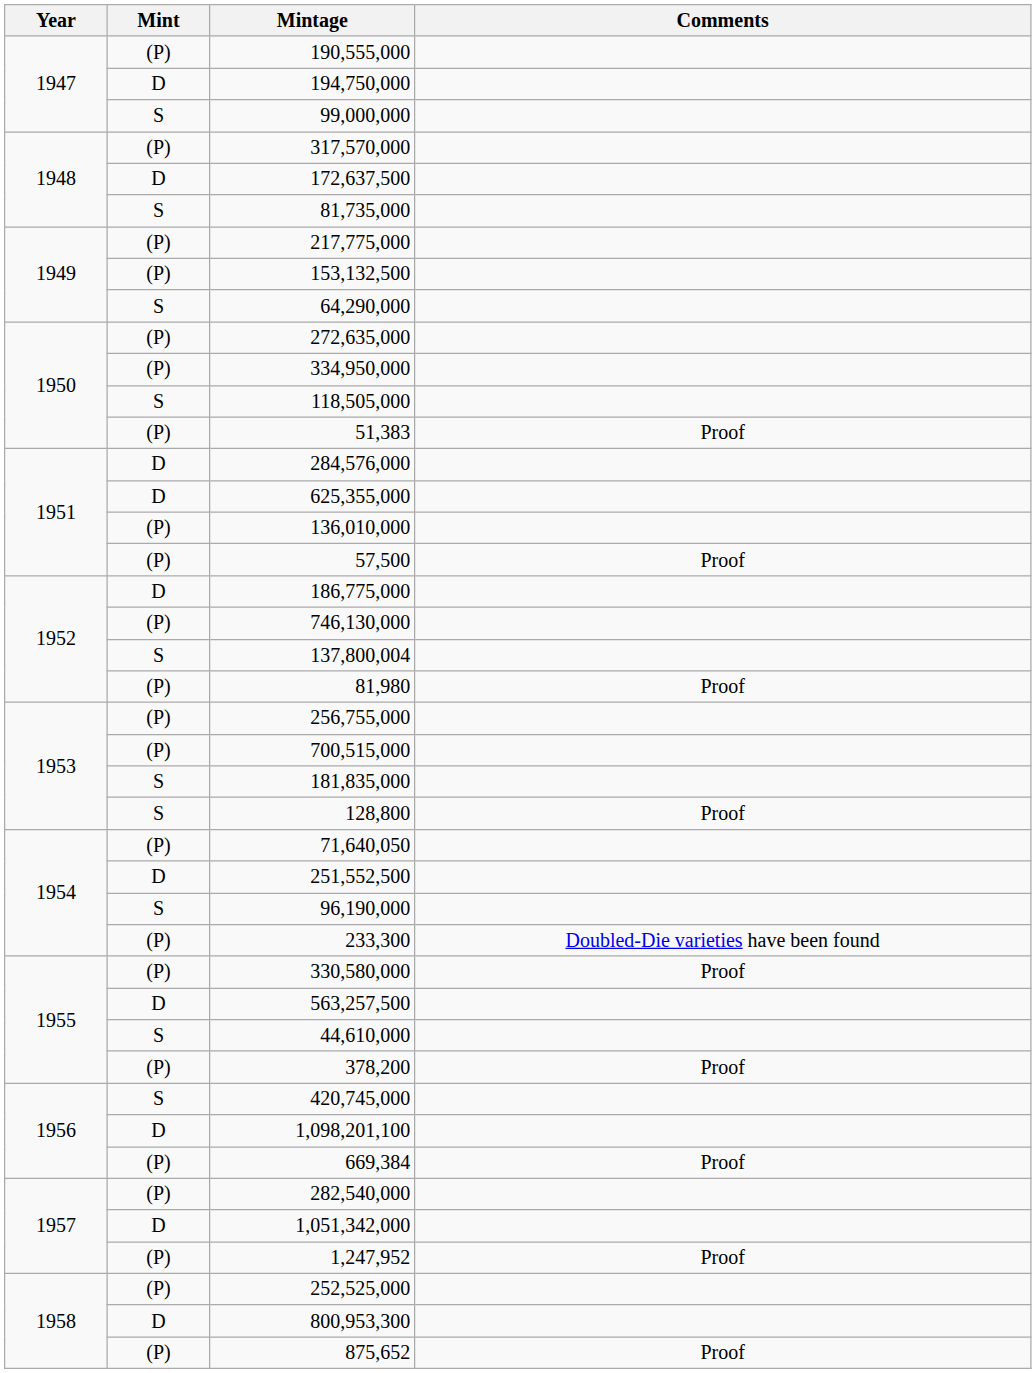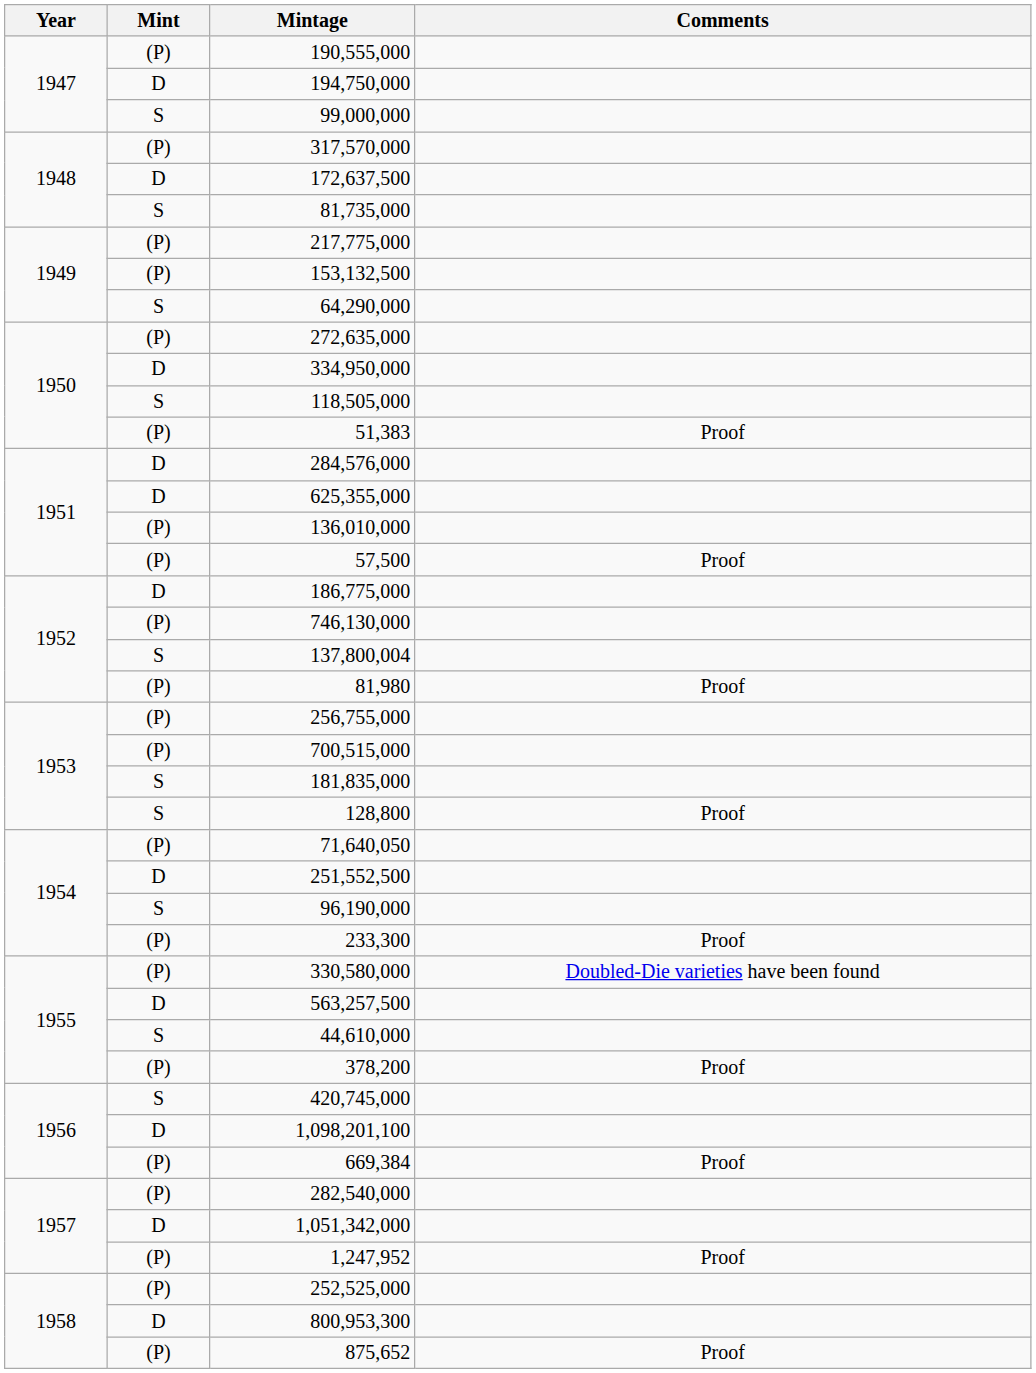 <table class="wikitable sortable" style="min-width:65%; text-align:center;">
 <tr>
 <th width="10%">Year</th>
 <th width="10%">Mint</th>
 <th width="20%">Mintage</th>
 <th width="60%">Comments</th>
 </tr>
 <tr>
 <td rowspan="3">1947</td>
 <td>(P)</td>
 <td align="right">190,555,000</td>
 <td></td>
 </tr>
 <tr>
 <td>D</td>
 <td align="right">194,750,000</td>
 <td></td>
 </tr>
 <tr>
 <td>S</td>
 <td align="right">99,000,000</td>
 <td></td>
 </tr>
 <tr>
 <td rowspan="3">1948</td>
 <td>(P)</td>
 <td align="right">317,570,000</td>
 <td></td>
 </tr>
 <tr>
 <td>D</td>
 <td align="right">172,637,500</td>
 <td></td>
 </tr>
 <tr>
 <td>S</td>
 <td align="right">81,735,000</td>
 <td></td>
 </tr>
 <tr>
 <td rowspan="3">1949</td>
 <td>(P)</td>
 <td align="right">217,775,000</td>
 <td></td>
 </tr>
 <tr>
 <td>(P)</td>
 <td align="right">153,132,500</td>
 <td></td>
 </tr>
 <tr>
 <td>S</td>
 <td align="right">64,290,000</td>
 <td></td>
 </tr>
 <tr>
 <td rowspan="4">1950</td>
 <td>(P)</td>
 <td align="right">272,635,000</td>
 <td></td>
 </tr>
 <tr>
-<td>(P)</td>
+<td>D</td>
 <td align="right">334,950,000</td>
 <td></td>
 </tr>
 <tr>
 <td>S</td>
 <td align="right">118,505,000</td>
 <td></td>
 </tr>
 <tr>
 <td>(P)</td>
 <td align="right">51,383</td>
 <td>Proof</td>
 </tr>
 <tr>
 <td rowspan="4">1951</td>
 <td>D</td>
 <td align="right">284,576,000</td>
 <td></td>
 </tr>
 <tr>
 <td>D</td>
 <td align="right">625,355,000</td>
 <td></td>
 </tr>
 <tr>
 <td>(P)</td>
 <td align="right">136,010,000</td>
 <td></td>
 </tr>
 <tr>
 <td>(P)</td>
 <td align="right">57,500</td>
 <td>Proof</td>
 </tr>
 <tr>
 <td rowspan="4">1952</td>
 <td>D</td>
 <td align="right">186,775,000</td>
 <td></td>
 </tr>
 <tr>
 <td>(P)</td>
 <td align="right">746,130,000</td>
 <td></td>
 </tr>
 <tr>
 <td>S</td>
 <td align="right">137,800,004</td>
 <td></td>
 </tr>
 <tr>
 <td>(P)</td>
 <td align="right">81,980</td>
 <td>Proof</td>
 </tr>
 <tr>
 <td rowspan="4">1953</td>
 <td>(P)</td>
 <td align="right">256,755,000</td>
 <td></td>
 </tr>
 <tr>
 <td>(P)</td>
 <td align="right">700,515,000</td>
 <td></td>
 </tr>
 <tr>
 <td>S</td>
 <td align="right">181,835,000</td>
 <td></td>
 </tr>
 <tr>
 <td>S</td>
 <td align="right">128,800</td>
 <td>Proof</td>
 </tr>
 <tr>
 <td rowspan="4">1954</td>
 <td>(P)</td>
 <td align="right">71,640,050</td>
 <td></td>
 </tr>
 <tr>
 <td>D</td>
 <td align="right">251,552,500</td>
 <td></td>
 </tr>
 <tr>
 <td>S</td>
 <td align="right">96,190,000</td>
 <td></td>
 </tr>
 <tr>
 <td>(P)</td>
 <td align="right">233,300</td>
-<td><a href='#'>Doubled-Die varieties</a> have been found</td>
+<td>Proof</td>
 </tr>
 <tr>
 <td rowspan="4">1955</td>
 <td>(P)</td>
 <td align="right">330,580,000</td>
-<td>Proof</td>
+<td><a href='#'>Doubled-Die varieties</a> have been found</td>
 </tr>
 <tr>
 <td>D</td>
 <td align="right">563,257,500</td>
 <td></td>
 </tr>
 <tr>
 <td>S</td>
 <td align="right">44,610,000</td>
 <td></td>
 </tr>
 <tr>
 <td>(P)</td>
 <td align="right">378,200</td>
 <td>Proof</td>
 </tr>
 <tr>
 <td rowspan="3">1956</td>
 <td>S</td>
 <td align="right">420,745,000</td>
 <td></td>
 </tr>
 <tr>
 <td>D</td>
 <td align="right">1,098,201,100</td>
 <td></td>
 </tr>
 <tr>
 <td>(P)</td>
 <td align="right">669,384</td>
 <td>Proof</td>
 </tr>
 <tr>
 <td rowspan="3">1957</td>
 <td>(P)</td>
 <td align="right">282,540,000</td>
 <td></td>
 </tr>
 <tr>
 <td>D</td>
 <td align="right">1,051,342,000</td>
 <td></td>
 </tr>
 <tr>
 <td>(P)</td>
 <td align="right">1,247,952</td>
 <td>Proof</td>
 </tr>
 <tr>
 <td rowspan="3">1958</td>
 <td>(P)</td>
 <td align="right">252,525,000</td>
 <td></td>
 </tr>
 <tr>
 <td>D</td>
 <td align="right">800,953,300</td>
 <td></td>
 </tr>
 <tr>
 <td>(P)</td>
 <td align="right">875,652</td>
 <td>Proof</td>
 </tr>
 </table>
